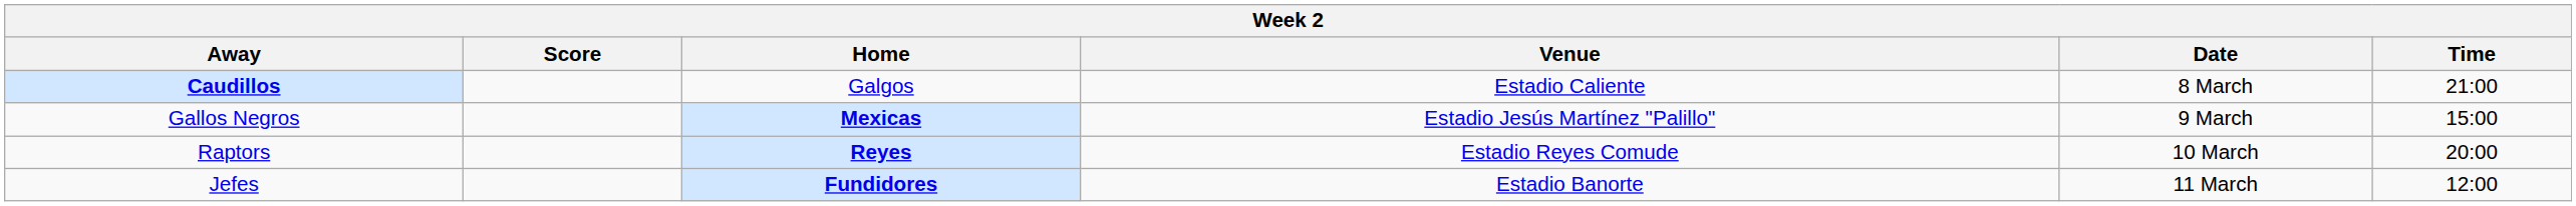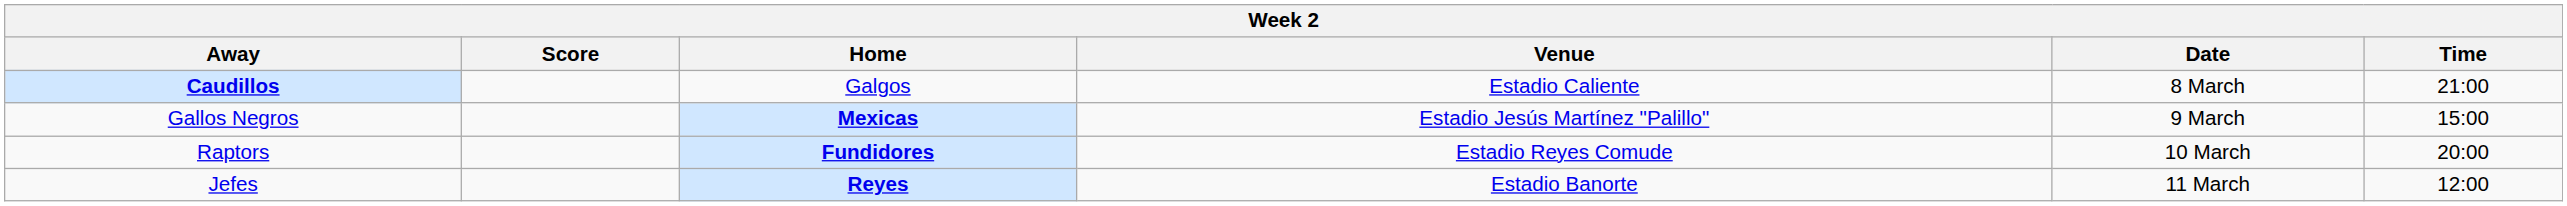 <table class="wikitable mw-collapsible mw-collapsed" style="width:100%;">
 <tr>
 <th colspan="8">Week 2</th>
 </tr>
 <tr>
 <th>Away</th>
 <th>Score</th>
 <th>Home</th>
 <th>Venue</th>
 <th>Date</th>
 <th>Time</th>
 </tr>
 <tr align="center">
 <td bgcolor="#D0E7FF"><strong><a href='#'>Caudillos</a></strong></td>
 <td></td>
 <td><a href='#'>Galgos</a></td>
 <td><a href='#'>Estadio Caliente</a></td>
 <td>8 March</td>
 <td>21:00</td>
 </tr>
 <tr align="center">
 <td><a href='#'>Gallos Negros</a></td>
 <td></td>
 <td bgcolor="#D0E7FF"><strong><a href='#'>Mexicas</a></strong></td>
 <td><a href='#'>Estadio Jesús Martínez "Palillo"</a></td>
 <td>9 March</td>
 <td>15:00</td>
 </tr>
 <tr align="center">
 <td><a href='#'>Raptors</a></td>
 <td></td>
-<td bgcolor="#D0E7FF"><strong><a href='#'>Reyes</a></strong></td>
+<td bgcolor="#D0E7FF"><strong><a href='#'>Fundidores</a></strong></td>
 <td><a href='#'>Estadio Reyes Comude</a></td>
 <td>10 March</td>
 <td>20:00</td>
 </tr>
 <tr align="center">
 <td><a href='#'>Jefes</a></td>
 <td></td>
-<td bgcolor="#D0E7FF"><strong><a href='#'>Fundidores</a></strong></td>
+<td bgcolor="#D0E7FF"><strong><a href='#'>Reyes</a></strong></td>
 <td><a href='#'>Estadio Banorte</a></td>
 <td>11 March</td>
 <td>12:00</td>
 </tr>
 </table>
